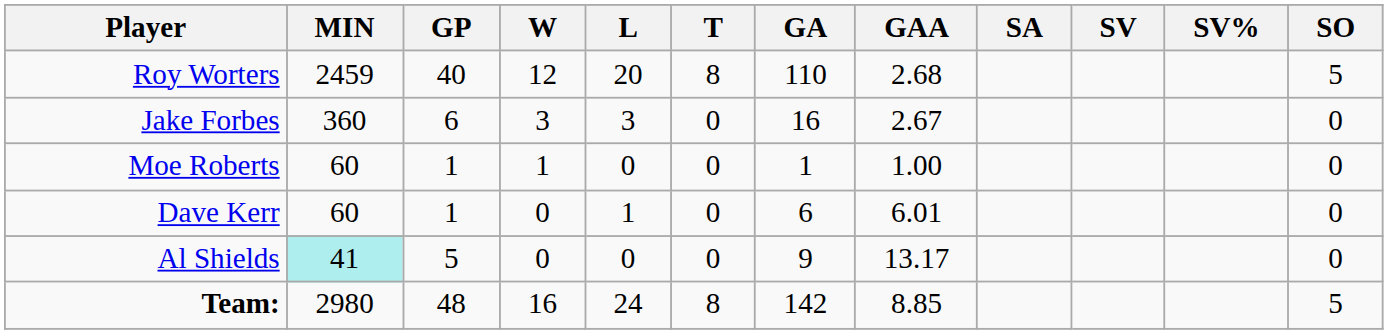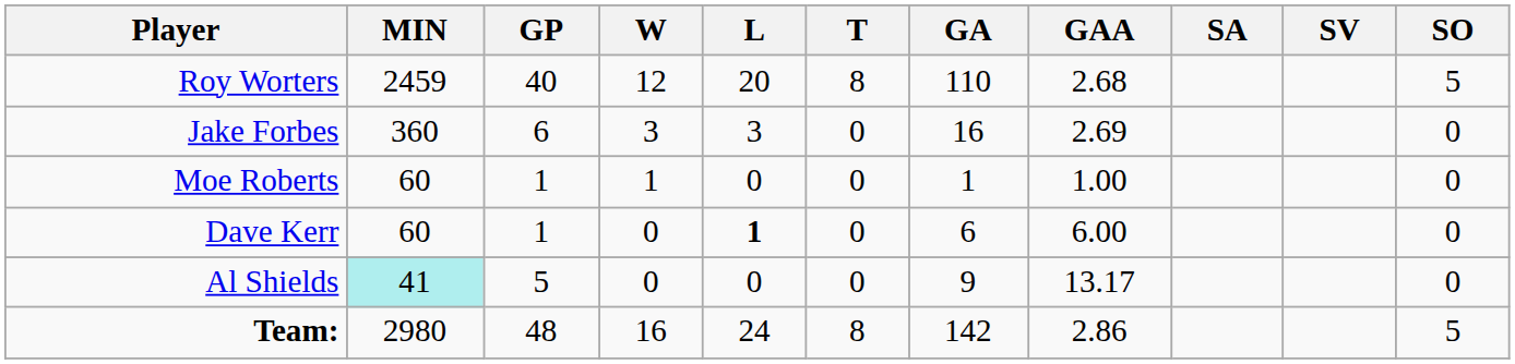 <table class="wikitable sortable" width="60%">
 <tr>
 <th bgcolor="#DDDDFF" width="10%">Player</th>
 <th width="3%" bgcolor="#DDDDFF">MIN</th>
 <th width="3%" bgcolor="#DDDDFF">GP</th>
 <th width="3%" bgcolor="#DDDDFF">W</th>
 <th width="3%" bgcolor="#DDDDFF">L</th>
 <th width="3%" bgcolor="#DDDDFF">T</th>
 <th width="3%" bgcolor="#DDDDFF">GA</th>
 <th width="3%" bgcolor="#DDDDFF">GAA</th>
 <th width="3%" bgcolor="#DDDDFF">SA</th>
 <th width="3%" bgcolor="#DDDDFF">SV</th>
-<th width="3%" bgcolor="#DDDDFF">SV%</th>
 <th width="3%" bgcolor="#DDDDFF">SO</th>
 </tr>
 <tr align="center">
 <td align="right"><a href='#'>Roy Worters</a></td>
 <td>2459</td>
 <td>40</td>
 <td>12</td>
 <td>20</td>
 <td>8</td>
 <td>110</td>
 <td>2.68</td>
 <td></td>
 <td></td>
-<td></td>
 <td>5</td>
 </tr>
 <tr align="center">
 <td align="right"><a href='#'>Jake Forbes</a></td>
 <td>360</td>
 <td>6</td>
 <td>3</td>
 <td>3</td>
 <td>0</td>
 <td>16</td>
-<td>2.67</td>
-<td></td>
+<td>2.69</td>
 <td></td>
 <td></td>
 <td>0</td>
 </tr>
 <tr align="center">
 <td align="right"><a href='#'>Moe Roberts</a></td>
 <td>60</td>
 <td>1</td>
 <td>1</td>
 <td>0</td>
 <td>0</td>
 <td>1</td>
 <td>1.00</td>
 <td></td>
 <td></td>
-<td></td>
 <td>0</td>
 </tr>
 <tr align="center">
 <td align="right"><a href='#'>Dave Kerr</a></td>
 <td>60</td>
 <td>1</td>
 <td>0</td>
-<td>1</td>
+<td><strong>1</strong></td>
 <td>0</td>
 <td>6</td>
-<td>6.01</td>
-<td></td>
+<td>6.00</td>
 <td></td>
 <td></td>
 <td>0</td>
 </tr>
 <tr align="center">
 <td align="right"><a href='#'>Al Shields</a></td>
 <td style="background: paleturquoise;">41</td>
 <td>5</td>
 <td>0</td>
 <td>0</td>
 <td>0</td>
 <td>9</td>
 <td>13.17</td>
 <td></td>
 <td></td>
-<td></td>
 <td>0</td>
 </tr>
 <tr align="center">
 <td align="right"><strong>Team:</strong></td>
 <td>2980</td>
 <td>48</td>
 <td>16</td>
 <td>24</td>
 <td>8</td>
 <td>142</td>
-<td>8.85</td>
-<td></td>
+<td>2.86</td>
 <td></td>
 <td></td>
 <td>5</td>
 </tr>
 </table>
